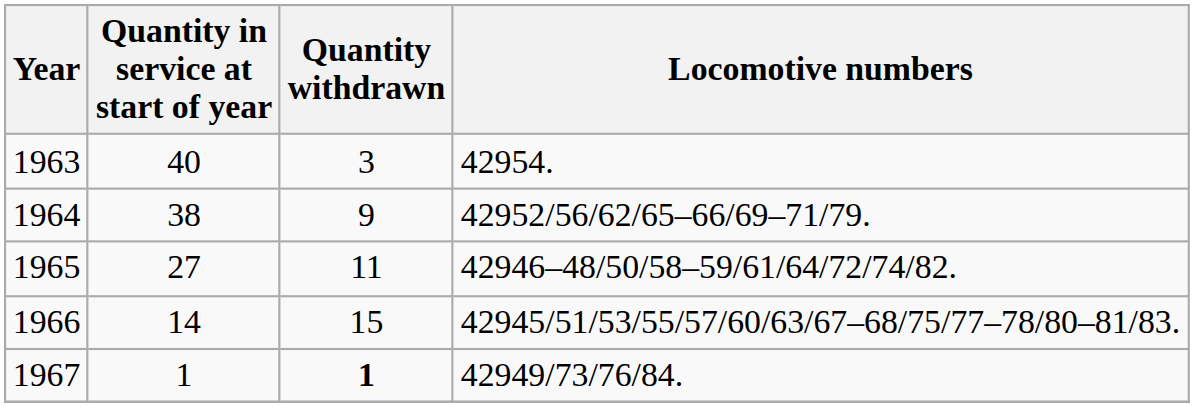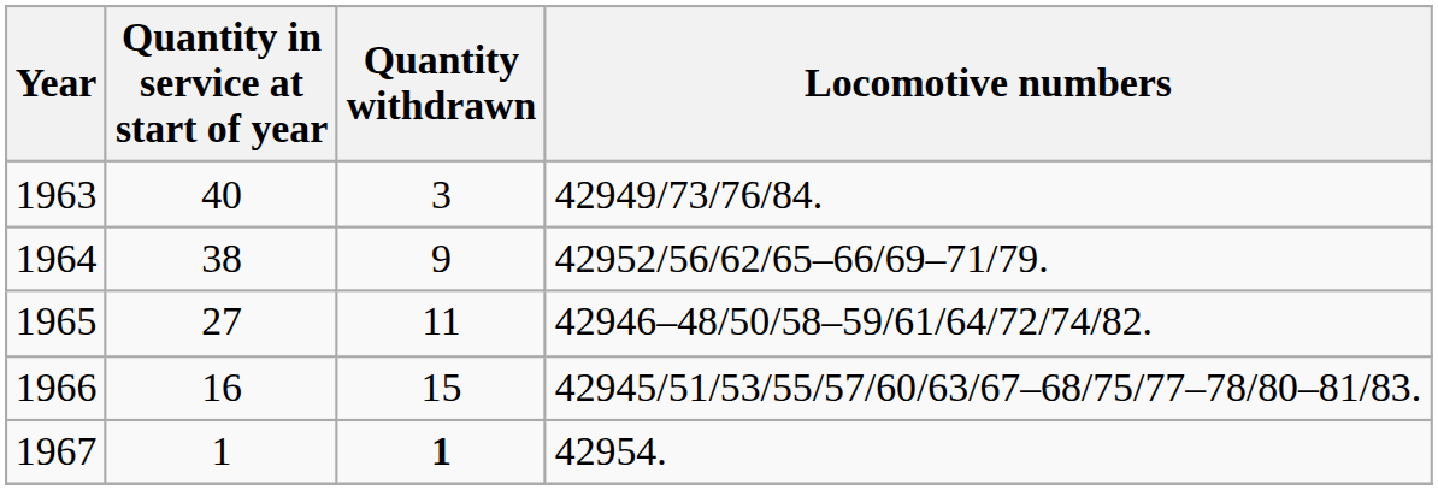 <table class=wikitable style=text-align:center>
 <tr>
 <th>Year</th>
 <th>Quantity in<br>service at<br>start of year</th>
 <th>Quantity<br>withdrawn</th>
 <th>Locomotive numbers</th>
 </tr>
 <tr>
 <td>1963</td>
 <td>40</td>
 <td>3</td>
-<td align=left>42954.</td>
+<td align=left>42949/73/76/84.</td>
 </tr>
 <tr>
 <td>1964</td>
 <td>38</td>
 <td>9</td>
 <td align=left>42952/56/62/65–66/69–71/79.</td>
 </tr>
 <tr>
 <td>1965</td>
 <td>27</td>
 <td>11</td>
 <td align=left>42946–48/50/58–59/61/64/72/74/82.</td>
 </tr>
 <tr>
 <td>1966</td>
-<td>14</td>
+<td>16</td>
 <td>15</td>
 <td align=left>42945/51/53/55/57/60/63/67–68/75/77–78/80–81/83.</td>
 </tr>
 <tr>
 <td>1967</td>
 <td>1</td>
 <td><strong>1</strong></td>
-<td align=left>42949/73/76/84.</td>
+<td align=left>42954.</td>
 </tr>
 <tr>
 </tr>
 </table>
